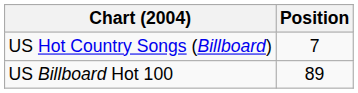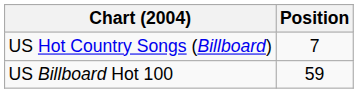 <table class="wikitable sortable">
 <tr>
 <th scope="col">Chart (2004)</th>
 <th scope="col">Position</th>
 </tr>
 <tr>
 <td>US <a href='#'>Hot Country Songs</a> (<em><a href='#'>Billboard</a></em>)</td>
 <td align="center">7</td>
 </tr>
 <tr>
 <td>US <em>Billboard</em> Hot 100</td>
-<td align="center">89</td>
+<td align="center">59</td>
 </tr>
 </table>
